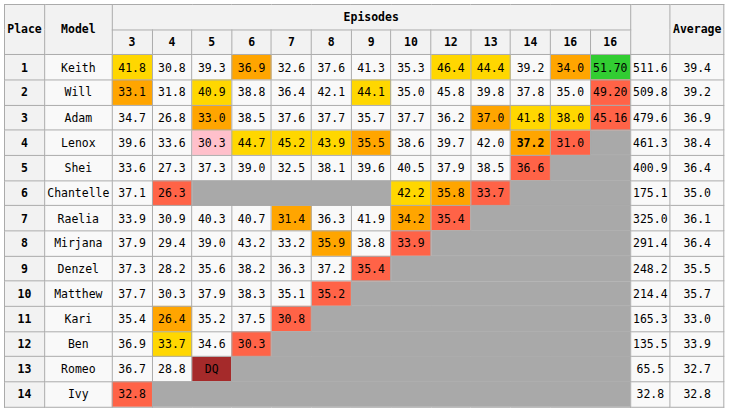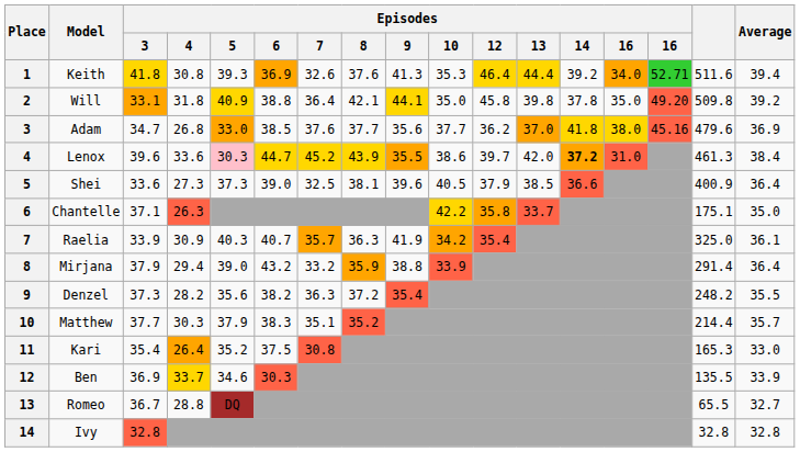 <table class="wikitable sortable mw-collapsible" style="text-align: center; font-size:90%; line-height:20px;">
 <tr>
 <th rowspan="2">Place</th>
 <th rowspan="2">Model</th>
 <th colspan="13">Episodes</th>
 <th rowspan="2"></th>
 <th rowspan="2">Average</th>
 </tr>
 <tr>
 <th width="35">3</th>
 <th width="35">4</th>
 <th width="35">5</th>
 <th width="35">6</th>
 <th width="35">7</th>
 <th width="35">8</th>
 <th width="35">9</th>
 <th width="35">10</th>
 <th width="35">12</th>
 <th width="35">13</th>
 <th width="35">14</th>
 <th width="35">16</th>
 <th width="35">16</th>
 </tr>
 <tr>
 <th>1</th>
 <td>Keith</td>
 <td style="background:gold">41.8</td>
 <td>30.8</td>
 <td>39.3</td>
 <td style="background:orange">36.9</td>
 <td>32.6</td>
 <td>37.6</td>
 <td>41.3</td>
 <td>35.3</td>
 <td style="background:gold">46.4</td>
 <td style="background:gold">44.4</td>
 <td>39.2</td>
 <td style="background:orange">34.0</td>
-<td style="background:limegreen">51.70</td>
+<td style="background:limegreen">52.71</td>
 <td>511.6</td>
 <td>39.4</td>
 </tr>
 <tr>
 <th>2</th>
 <td>Will</td>
 <td style="background:orange">33.1</td>
 <td>31.8</td>
 <td style="background:gold">40.9</td>
 <td>38.8</td>
 <td>36.4</td>
 <td>42.1</td>
 <td style="background:gold">44.1</td>
 <td>35.0</td>
 <td>45.8</td>
 <td>39.8</td>
 <td>37.8</td>
 <td>35.0</td>
 <td style="background:tomato">49.20</td>
 <td>509.8</td>
 <td>39.2</td>
 </tr>
 <tr>
 <th>3</th>
 <td>Adam</td>
 <td>34.7</td>
 <td>26.8</td>
 <td style="background:orange">33.0</td>
 <td>38.5</td>
 <td>37.6</td>
 <td>37.7</td>
-<td>35.7</td>
+<td>35.6</td>
 <td>37.7</td>
 <td>36.2</td>
 <td style="background:orange">37.0</td>
 <td style="background:gold">41.8</td>
 <td style="background:gold">38.0</td>
 <td style="background:tomato">45.16</td>
 <td>479.6</td>
 <td>36.9</td>
 </tr>
 <tr>
 <th>4</th>
 <td>Lenox</td>
 <td>39.6</td>
 <td>33.6</td>
 <td style="background:pink">30.3</td>
 <td style="background:gold">44.7</td>
 <td style="background:gold">45.2</td>
 <td style="background:gold">43.9</td>
 <td style="background:orange">35.5</td>
 <td>38.6</td>
 <td>39.7</td>
 <td>42.0</td>
 <td style="background:orange"><strong>37.2</strong></td>
 <td style="background:tomato">31.0</td>
 <td style="background:darkgray"></td>
 <td>461.3</td>
 <td>38.4</td>
 </tr>
 <tr>
 <th>5</th>
 <td>Shei</td>
 <td>33.6</td>
 <td>27.3</td>
 <td>37.3</td>
 <td>39.0</td>
 <td>32.5</td>
 <td>38.1</td>
 <td>39.6</td>
 <td>40.5</td>
 <td>37.9</td>
 <td>38.5</td>
 <td style="background:tomato">36.6</td>
 <td colspan="2" style="background:darkgray"></td>
 <td>400.9</td>
 <td>36.4</td>
 </tr>
 <tr>
 <th>6</th>
 <td>Chantelle</td>
 <td>37.1</td>
 <td style="background:tomato">26.3</td>
 <td colspan="5" style="background:darkgray"></td>
 <td style="background:gold">42.2</td>
 <td style="background:orange">35.8</td>
 <td style="background:tomato">33.7</td>
 <td colspan="3" style="background:darkgray"></td>
 <td>175.1</td>
 <td>35.0</td>
 </tr>
 <tr>
 <th>7</th>
 <td>Raelia</td>
 <td>33.9</td>
 <td>30.9</td>
 <td>40.3</td>
 <td>40.7</td>
-<td style="background:orange">31.4</td>
+<td style="background:orange">35.7</td>
 <td>36.3</td>
 <td>41.9</td>
 <td style="background:orange">34.2</td>
 <td style="background:tomato">35.4</td>
 <td colspan="4" style="background:darkgray"></td>
 <td>325.0</td>
 <td>36.1</td>
 </tr>
 <tr>
 <th>8</th>
 <td>Mirjana</td>
 <td>37.9</td>
 <td>29.4</td>
 <td>39.0</td>
 <td>43.2</td>
 <td>33.2</td>
 <td style="background:orange">35.9</td>
 <td>38.8</td>
 <td style="background:tomato">33.9</td>
 <td colspan="5" style="background:darkgray"></td>
 <td>291.4</td>
 <td>36.4</td>
 </tr>
 <tr>
 <th>9</th>
 <td>Denzel</td>
 <td>37.3</td>
 <td>28.2</td>
 <td>35.6</td>
 <td>38.2</td>
 <td>36.3</td>
 <td>37.2</td>
 <td style="background:tomato">35.4</td>
 <td colspan="6" style="background:darkgray"></td>
 <td>248.2</td>
 <td>35.5</td>
 </tr>
 <tr>
 <th>10</th>
 <td>Matthew</td>
 <td>37.7</td>
 <td>30.3</td>
 <td>37.9</td>
 <td>38.3</td>
 <td>35.1</td>
 <td style="background:tomato">35.2</td>
 <td colspan="7" style="background:darkgray"></td>
 <td>214.4</td>
 <td>35.7</td>
 </tr>
 <tr>
 <th>11</th>
 <td>Kari</td>
 <td>35.4</td>
 <td style="background:orange">26.4</td>
 <td>35.2</td>
 <td>37.5</td>
 <td style="background:tomato">30.8</td>
 <td colspan="8" style="background:darkgray"></td>
 <td>165.3</td>
 <td>33.0</td>
 </tr>
 <tr>
 <th>12</th>
 <td>Ben</td>
 <td>36.9</td>
 <td style="background:gold">33.7</td>
 <td>34.6</td>
 <td style="background:tomato">30.3</td>
 <td colspan="9" style="background:darkgray"></td>
 <td>135.5</td>
 <td>33.9</td>
 </tr>
 <tr>
 <th>13</th>
 <td>Romeo</td>
 <td>36.7</td>
 <td>28.8</td>
 <td style="background:brown;"><span>DQ</span></td>
 <td colspan="10" style="background:darkgray"></td>
 <td>65.5</td>
 <td>32.7</td>
 </tr>
 <tr>
 <th>14</th>
 <td>Ivy</td>
 <td style="background:tomato">32.8</td>
 <td colspan="12" style="background:darkgray"></td>
 <td>32.8</td>
 <td>32.8</td>
 </tr>
 </table>
